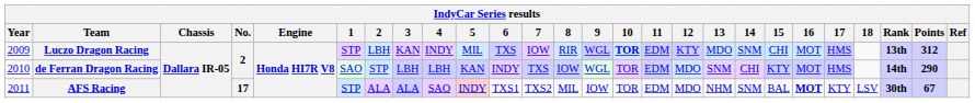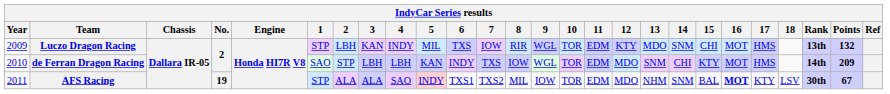 <table class="wikitable" style="text-align:center; font-size:90%">
 <tr>
 <th colspan=45><a href='#'>IndyCar Series</a> results</th>
 </tr>
 <tr>
 <th>Year</th>
 <th>Team</th>
 <th>Chassis</th>
 <th>No.</th>
 <th>Engine</th>
 <th>1</th>
 <th>2</th>
 <th>3</th>
 <th>4</th>
 <th>5</th>
 <th>6</th>
 <th>7</th>
 <th>8</th>
 <th>9</th>
 <th>10</th>
 <th>11</th>
 <th>12</th>
 <th>13</th>
 <th>14</th>
 <th>15</th>
 <th>16</th>
 <th>17</th>
 <th>18</th>
 <th>Rank</th>
 <th>Points</th>
 <th>Ref</th>
 </tr>
 <tr>
 <td><a href='#'>2009</a></td>
 <th><a href='#'>Luczo Dragon Racing</a></th>
 <th rowspan=3><a href='#'>Dallara</a> IR-05</th>
 <th rowspan=2>2</th>
 <th rowspan=3><a href='#'>Honda</a> <a href='#'>HI7R</a> <a href='#'>V8</a></th>
 <td style="background:#EFCFFF;"><a href='#'>STP</a><br></td>
 <td style="background:#CFEAFF;"><a href='#'>LBH</a><br></td>
 <td style="background:#EFCFFF;"><a href='#'>KAN</a><br></td>
 <td style="background:#EFCFFF;"><a href='#'>INDY</a><br></td>
 <td style="background:#CFEAFF;"><a href='#'>MIL</a><br></td>
 <td style="background:#CFCFFF;"><a href='#'>TXS</a><br></td>
 <td style="background:#EFCFFF;"><a href='#'>IOW</a><br></td>
 <td style="background:#CFEAFF;"><a href='#'>RIR</a><br></td>
 <td style="background:#CFCFFF;"><a href='#'>WGL</a><br></td>
-<td style="background:#CFEAFF;"><strong><a href='#'>TOR</a><br></strong></td>
+<td style="background:#CFEAFF;"><a href='#'>TOR</a><br></td>
 <td style="background:#CFCFFF;"><a href='#'>EDM</a><br></td>
 <td style="background:#CFCFFF;"><a href='#'>KTY</a><br></td>
 <td style="background:#CFEAFF;"><a href='#'>MDO</a><br></td>
 <td style="background:#CFEAFF;"><a href='#'>SNM</a><br></td>
 <td style="background:#CFEAFF;"><a href='#'>CHI</a><br></td>
 <td style="background:#CFEAFF;"><a href='#'>MOT</a><br></td>
 <td style="background:#CFCFFF;"><a href='#'>HMS</a><br></td>
 <td></td>
 <th style="background:#CFCFFF;"><strong>13th</strong></th>
-<th style="background:#CFCFFF;"><strong>312</strong></th>
+<th style="background:#CFCFFF;"><strong>132</strong></th>
 <th></th>
 </tr>
 <tr>
 <td><a href='#'>2010</a></td>
 <th><a href='#'>de Ferran Dragon Racing</a></th>
 <td style="background:#DFFFDF;"><a href='#'>SAO</a><br></td>
 <td style="background:#CFEAFF;"><a href='#'>STP</a><br></td>
 <td style="background:#cfcfff;"><a href='#'>LBH</a><br></td>
 <td style="background:#CFCFFF;"><a href='#'>LBH</a><br></td>
 <td style="background:#CFCFFF;"><a href='#'>KAN</a><br></td>
 <td style="background:#EFCFFF;"><a href='#'>INDY</a><br></td>
 <td style="background:#CFCFFF;"><a href='#'>TXS</a><br></td>
 <td style="background:#CFCFFF;"><a href='#'>IOW</a><br></td>
 <td style="background:#DFFFDF;"><a href='#'>WGL</a><br></td>
 <td style="background:#EFCFFF;"><a href='#'>TOR</a><br></td>
 <td style="background:#CFCFFF;"><a href='#'>EDM</a><br></td>
 <td style="background:#CFEAFF;"><a href='#'>MDO</a><br></td>
 <td style="background:#EFCFFF;"><a href='#'>SNM</a><br></td>
 <td style="background:#EFCFFF;"><a href='#'>CHI</a><br></td>
 <td style="background:#CFCFFF;"><a href='#'>KTY</a><br></td>
 <td style="background:#CFCFFF;"><a href='#'>MOT</a><br></td>
 <td style="background:#CFCFFF;"><a href='#'>HMS</a><br></td>
 <td></td>
 <th style="background:#CFCFFF;"><strong>14th</strong></th>
-<th style="background:#CFCFFF;"><strong>290</strong></th>
+<th style="background:#CFCFFF;"><strong>209</strong></th>
 <th></th>
 </tr>
 <tr>
 <td><a href='#'>2011</a></td>
 <th><a href='#'>AFS Racing</a></th>
-<th>17</th>
+<th>19</th>
 <td style="background:#CFEAFF;"><a href='#'>STP</a><br></td>
 <td style="background:#EFCFFF;"><a href='#'>ALA</a><br></td>
 <td style="background:#CFCFFF;"><a href='#'>ALA</a><br></td>
 <td style="background:#EFCFFF;"><a href='#'>SAO</a><br></td>
 <td style="background:#FFCFCF;"><a href='#'>INDY</a><br></td>
 <td><a href='#'>TXS1</a></td>
 <td><a href='#'>TXS2</a></td>
 <td><a href='#'>MIL</a></td>
 <td><a href='#'>IOW</a></td>
 <td><a href='#'>TOR</a></td>
 <td><a href='#'>EDM</a></td>
 <td><a href='#'>MDO</a></td>
 <td><a href='#'>NHM</a></td>
 <td><a href='#'>SNM</a></td>
 <td><a href='#'>BAL</a></td>
 <td><strong><a href='#'>MOT</a></strong></td>
 <td><a href='#'>KTY</a></td>
 <td><a href='#'>LSV</a></td>
 <th style="background:#CFCFFF;"><strong>30th</strong></th>
 <th style="background:#CFCFFF;"><strong>67</strong></th>
 <th></th>
 </tr>
 </table>
